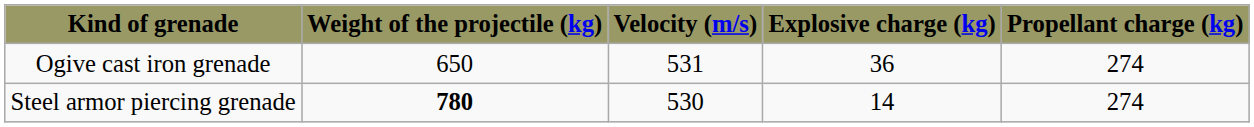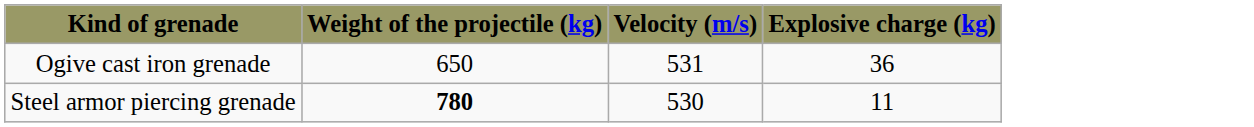 <table class="wikitable centre" style="vertical-align:top;  text-align:center; border:1px solid #996;">
 <tr>
 <th ! scope="col" style="background: #996;">Kind of grenade</th>
 <th ! scope="col" style="background: #996;">Weight of the projectile (<a href='#'>kg</a>)</th>
 <th ! scope="col" style="background: #996;">Velocity (<a href='#'>m/s</a>)</th>
 <th ! scope="col" style="background: #996;">Explosive charge (<a href='#'>kg</a>)</th>
-<th ! scope="col" style="background: #996;">Propellant charge (<a href='#'>kg</a>)</th>
 </tr>
 <tr>
 <td>Ogive cast iron grenade</td>
 <td>650</td>
 <td>531</td>
 <td>36</td>
-<td>274</td>
 </tr>
 <tr>
 <td>Steel armor piercing grenade</td>
 <td><strong>780</strong></td>
 <td>530</td>
-<td>14</td>
-<td>274</td>
+<td>11</td>
 </tr>
 </table>
